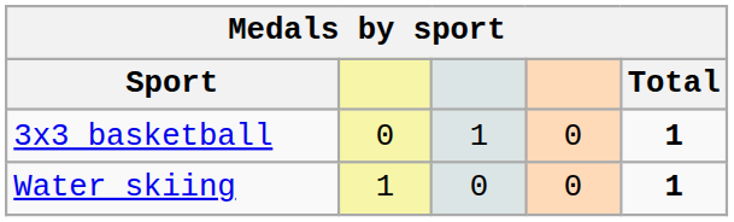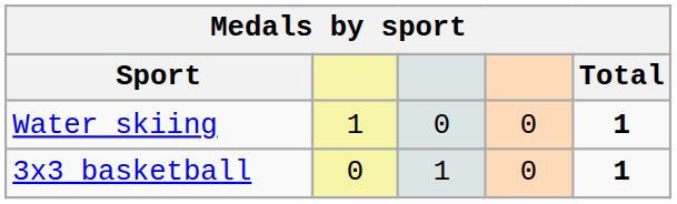 <table class="wikitable" style="font-size:90%; text-align:center;">
 <tr>
 <th colspan="5">Medals by sport</th>
 </tr>
 <tr>
 <th width="120">Sport</th>
 <th scope="col" width="30" style="background:#F7F6A8;"></th>
 <th scope="col" width="30" style="background:#DCE5E5;"></th>
 <th scope="col" width="30" style="background:#FFDAB9;"></th>
 <th width="30">Total</th>
 </tr>
 <tr>
+<td align="left"><a href='#'>Water skiing</a></td>
+<td style="background:#F7F6A8;">1</td>
+<td style="background:#DCE5E5;">0</td>
+<td style="background:#FFDAB9;">0</td>
+<td><strong>1</strong></td>
+</tr>
+<tr>
 <td align="left"><a href='#'>3x3 basketball</a></td>
 <td style="background:#F7F6A8;">0</td>
 <td style="background:#DCE5E5;">1</td>
 <td style="background:#FFDAB9;">0</td>
 <td><strong>1</strong></td>
 </tr>
-<tr>
-<td align="left"><a href='#'>Water skiing</a></td>
-<td style="background:#F7F6A8;">1</td>
-<td style="background:#DCE5E5;">0</td>
-<td style="background:#FFDAB9;">0</td>
-<td><strong>1</strong></td>
-</tr>
 </table>
